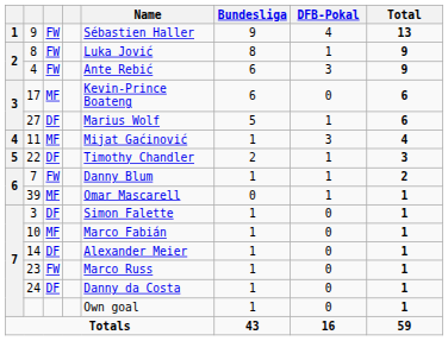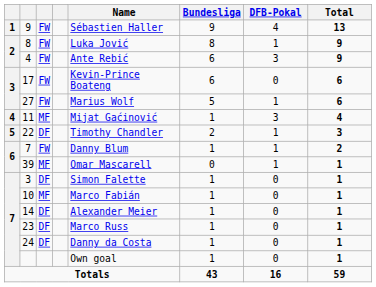 <table class="wikitable" style="text-align:center">
 <tr>
 <th width=15></th>
 <th width=15></th>
 <th width=15></th>
 <th width=15></th>
 <th width=145>Name</th>
 <th width=80><strong><a href='#'>Bundesliga</a></strong></th>
 <th width=80><strong><a href='#'>DFB-Pokal</a></strong></th>
 <th width=80>Total</th>
 </tr>
 <tr>
 <th rowspan=1>1</th>
 <td>9</td>
 <td><a href='#'>FW</a></td>
 <td></td>
 <td align=left><a href='#'>Sébastien Haller</a></td>
 <td>9</td>
 <td>4</td>
 <td><strong>13</strong></td>
 </tr>
 <tr>
 <th rowspan=2>2</th>
 <td>8</td>
 <td><a href='#'>FW</a></td>
 <td></td>
 <td align=left><a href='#'>Luka Jović</a></td>
 <td>8</td>
 <td>1</td>
 <td><strong>9</strong></td>
 </tr>
 <tr>
 <td>4</td>
 <td><a href='#'>FW</a></td>
 <td></td>
 <td align=left><a href='#'>Ante Rebić</a></td>
 <td>6</td>
 <td>3</td>
 <td><strong>9</strong></td>
 </tr>
 <tr>
 <th rowspan=2>3</th>
 <td>17</td>
-<td><a href='#'>MF</a></td>
+<td><a href='#'>FW</a></td>
 <td></td>
 <td align=left><a href='#'>Kevin-Prince Boateng</a></td>
 <td>6</td>
 <td>0</td>
 <td><strong>6</strong></td>
 </tr>
 <tr>
 <td>27</td>
-<td><a href='#'>DF</a></td>
+<td><a href='#'>FW</a></td>
 <td></td>
 <td align=left><a href='#'>Marius Wolf</a></td>
 <td>5</td>
 <td>1</td>
 <td><strong>6</strong></td>
 </tr>
 <tr>
 <th rowspan=1>4</th>
 <td>11</td>
 <td><a href='#'>MF</a></td>
 <td></td>
 <td align=left><a href='#'>Mijat Gaćinović</a></td>
 <td>1</td>
 <td>3</td>
 <td><strong>4</strong></td>
 </tr>
 <tr>
 <th rowspan=1>5</th>
 <td>22</td>
 <td><a href='#'>DF</a></td>
 <td></td>
 <td align=left><a href='#'>Timothy Chandler</a></td>
 <td>2</td>
 <td>1</td>
 <td><strong>3</strong></td>
 </tr>
 <tr>
 <th rowspan=2>6</th>
 <td>7</td>
 <td><a href='#'>FW</a></td>
 <td></td>
 <td align=left><a href='#'>Danny Blum</a></td>
 <td>1</td>
 <td>1</td>
 <td><strong>2</strong></td>
 </tr>
 <tr>
 <td>39</td>
 <td><a href='#'>MF</a></td>
 <td></td>
 <td align=left><a href='#'>Omar Mascarell</a></td>
 <td>0</td>
 <td>1</td>
 <td><strong>1</strong></td>
 </tr>
 <tr>
 <th rowspan=6>7</th>
 <td>3</td>
 <td><a href='#'>DF</a></td>
 <td></td>
 <td align=left><a href='#'>Simon Falette</a></td>
 <td>1</td>
 <td>0</td>
 <td><strong>1</strong></td>
 </tr>
 <tr>
 <td>10</td>
 <td><a href='#'>MF</a></td>
 <td></td>
 <td align=left><a href='#'>Marco Fabián</a></td>
 <td>1</td>
 <td>0</td>
 <td><strong>1</strong></td>
 </tr>
 <tr>
 <td>14</td>
 <td><a href='#'>DF</a></td>
 <td></td>
 <td align=left><a href='#'>Alexander Meier</a></td>
 <td>1</td>
 <td>0</td>
 <td><strong>1</strong></td>
 </tr>
 <tr>
 <td>23</td>
-<td><a href='#'>FW</a></td>
+<td><a href='#'>DF</a></td>
 <td></td>
 <td align=left><a href='#'>Marco Russ</a></td>
 <td>1</td>
 <td>0</td>
 <td><strong>1</strong></td>
 </tr>
 <tr>
 <td>24</td>
 <td><a href='#'>DF</a></td>
 <td></td>
 <td align=left><a href='#'>Danny da Costa</a></td>
 <td>1</td>
 <td>0</td>
 <td><strong>1</strong></td>
 </tr>
 <tr>
 <td></td>
 <td></td>
 <td></td>
 <td align=left>Own goal</td>
 <td>1</td>
 <td>0</td>
 <td><strong>1</strong></td>
 </tr>
 <tr>
 <td colspan=5><strong>Totals</strong></td>
 <td><strong>43</strong></td>
 <td><strong>16</strong></td>
 <td><strong>59</strong></td>
 </tr>
 </table>
